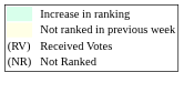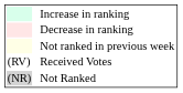 <table style="border:1px solid black;">
 <tr>
 <td style="background:#D8FFEB; width:20px;"></td>
 <td> </td>
 <td>Increase in ranking</td>
+</tr>
+<tr>
+<td style="background:#FFE6E6; width:20px;"></td>
+<td> </td>
+<td>Decrease in ranking</td>
 </tr>
 <tr>
 <td style="background:#FFFFE6; width:20px;"></td>
 <td> </td>
 <td>Not ranked in previous week</td>
 </tr>
 <tr>
 <td>(RV)</td>
 <td> </td>
 <td>Received Votes</td>
 </tr>
 <tr>
-<td>(NR)</td>
+<td style="background: lightgrey;">(NR)</td>
 <td> </td>
 <td>Not Ranked</td>
 </tr>
 </table>
